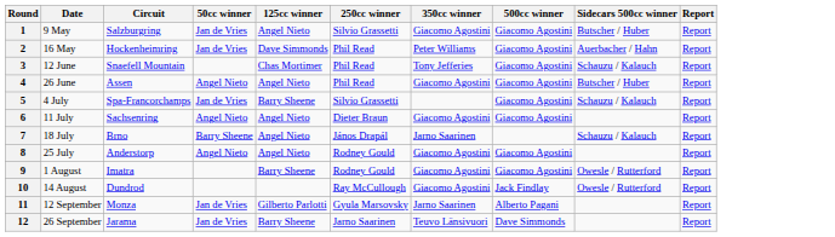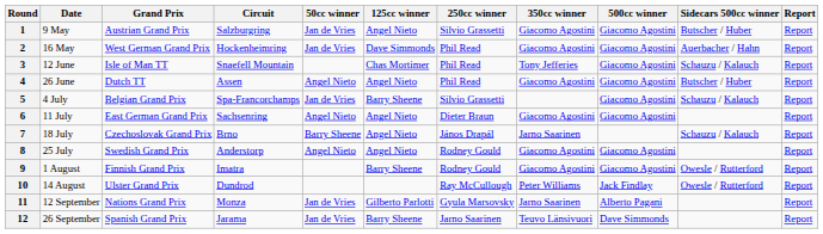 <table class="wikitable" style="font-size: 85%;">
 <tr>
 <th>Round</th>
 <th>Date</th>
+<th>Grand Prix</th>
 <th>Circuit</th>
 <th>50cc winner</th>
 <th>125cc winner</th>
 <th>250cc winner</th>
 <th>350cc winner</th>
 <th>500cc winner</th>
 <th>Sidecars 500cc winner</th>
 <th>Report</th>
 </tr>
 <tr>
 <th>1</th>
 <td>9 May</td>
+<td> <a href='#'>Austrian Grand Prix</a></td>
 <td><a href='#'>Salzburgring</a></td>
 <td> <a href='#'>Jan de Vries</a></td>
 <td> <a href='#'>Angel Nieto</a></td>
 <td> <a href='#'>Silvio Grassetti</a></td>
 <td> <a href='#'>Giacomo Agostini</a></td>
 <td> <a href='#'>Giacomo Agostini</a></td>
 <td> <a href='#'>Butscher</a> / <a href='#'>Huber</a></td>
 <td><a href='#'>Report</a></td>
 </tr>
 <tr>
 <th>2</th>
 <td>16 May</td>
+<td> <a href='#'>West German Grand Prix</a></td>
 <td><a href='#'>Hockenheimring</a></td>
 <td> <a href='#'>Jan de Vries</a></td>
 <td> <a href='#'>Dave Simmonds</a></td>
 <td> <a href='#'>Phil Read</a></td>
-<td> <a href='#'>Peter Williams</a></td>
+<td> <a href='#'>Giacomo Agostini</a></td>
 <td> <a href='#'>Giacomo Agostini</a></td>
 <td> <a href='#'>Auerbacher</a> / <a href='#'>Hahn</a></td>
 <td><a href='#'>Report</a></td>
 </tr>
 <tr>
 <th>3</th>
 <td>12 June</td>
+<td> <a href='#'>Isle of Man TT</a></td>
 <td><a href='#'>Snaefell Mountain</a></td>
 <td></td>
 <td> <a href='#'>Chas Mortimer</a></td>
 <td> <a href='#'>Phil Read</a></td>
 <td> <a href='#'>Tony Jefferies</a></td>
 <td> <a href='#'>Giacomo Agostini</a></td>
 <td> <a href='#'>Schauzu</a> / <a href='#'>Kalauch</a></td>
 <td><a href='#'>Report</a></td>
 </tr>
 <tr>
 <th>4</th>
 <td>26 June</td>
+<td> <a href='#'>Dutch TT</a></td>
 <td><a href='#'>Assen</a></td>
 <td> <a href='#'>Angel Nieto</a></td>
 <td> <a href='#'>Angel Nieto</a></td>
 <td> <a href='#'>Phil Read</a></td>
 <td> <a href='#'>Giacomo Agostini</a></td>
 <td> <a href='#'>Giacomo Agostini</a></td>
 <td> <a href='#'>Butscher</a> / <a href='#'>Huber</a></td>
 <td><a href='#'>Report</a></td>
 </tr>
 <tr>
 <th>5</th>
 <td>4 July</td>
+<td> <a href='#'>Belgian Grand Prix</a></td>
 <td><a href='#'>Spa-Francorchamps</a></td>
 <td> <a href='#'>Jan de Vries</a></td>
 <td> <a href='#'>Barry Sheene</a></td>
 <td> <a href='#'>Silvio Grassetti</a></td>
 <td></td>
 <td> <a href='#'>Giacomo Agostini</a></td>
 <td> <a href='#'>Schauzu</a> / <a href='#'>Kalauch</a></td>
 <td><a href='#'>Report</a></td>
 </tr>
 <tr>
 <th>6</th>
 <td>11 July</td>
+<td> <a href='#'>East German Grand Prix</a></td>
 <td><a href='#'>Sachsenring</a></td>
 <td> <a href='#'>Angel Nieto</a></td>
 <td> <a href='#'>Angel Nieto</a></td>
 <td> <a href='#'>Dieter Braun</a></td>
 <td> <a href='#'>Giacomo Agostini</a></td>
 <td> <a href='#'>Giacomo Agostini</a></td>
 <td></td>
 <td><a href='#'>Report</a></td>
 </tr>
 <tr>
 <th>7</th>
 <td>18 July</td>
+<td> <a href='#'>Czechoslovak Grand Prix</a></td>
 <td><a href='#'>Brno</a></td>
 <td> <a href='#'>Barry Sheene</a></td>
 <td> <a href='#'>Angel Nieto</a></td>
 <td> <a href='#'>János Drapál</a></td>
 <td> <a href='#'>Jarno Saarinen</a></td>
 <td></td>
 <td> <a href='#'>Schauzu</a> / <a href='#'>Kalauch</a></td>
 <td><a href='#'>Report</a></td>
 </tr>
 <tr>
 <th>8</th>
 <td>25 July</td>
+<td> <a href='#'>Swedish Grand Prix</a></td>
 <td><a href='#'>Anderstorp</a></td>
 <td> <a href='#'>Angel Nieto</a></td>
 <td> <a href='#'>Angel Nieto</a></td>
 <td> <a href='#'>Rodney Gould</a></td>
 <td> <a href='#'>Giacomo Agostini</a></td>
 <td> <a href='#'>Giacomo Agostini</a></td>
 <td></td>
 <td><a href='#'>Report</a></td>
 </tr>
 <tr>
 <th>9</th>
 <td>1 August</td>
+<td> <a href='#'>Finnish Grand Prix</a></td>
 <td><a href='#'>Imatra</a></td>
 <td></td>
 <td> <a href='#'>Barry Sheene</a></td>
 <td> <a href='#'>Rodney Gould</a></td>
 <td> <a href='#'>Giacomo Agostini</a></td>
 <td> <a href='#'>Giacomo Agostini</a></td>
 <td>  <a href='#'>Owesle</a> / <a href='#'>Rutterford</a></td>
 <td><a href='#'>Report</a></td>
 </tr>
 <tr>
 <th>10</th>
 <td>14 August</td>
+<td> <a href='#'>Ulster Grand Prix</a></td>
 <td><a href='#'>Dundrod</a></td>
 <td></td>
 <td></td>
 <td> <a href='#'>Ray McCullough</a></td>
-<td> <a href='#'>Giacomo Agostini</a></td>
+<td> <a href='#'>Peter Williams</a></td>
 <td> <a href='#'>Jack Findlay</a></td>
 <td>  <a href='#'>Owesle</a> / <a href='#'>Rutterford</a></td>
 <td><a href='#'>Report</a></td>
 </tr>
 <tr>
 <th>11</th>
 <td>12 September</td>
+<td> <a href='#'>Nations Grand Prix</a></td>
 <td><a href='#'>Monza</a></td>
 <td> <a href='#'>Jan de Vries</a></td>
 <td> <a href='#'>Gilberto Parlotti</a></td>
 <td> <a href='#'>Gyula Marsovsky</a></td>
 <td> <a href='#'>Jarno Saarinen</a></td>
 <td> <a href='#'>Alberto Pagani</a></td>
 <td></td>
 <td><a href='#'>Report</a></td>
 </tr>
 <tr>
 <th>12</th>
 <td>26 September</td>
+<td> <a href='#'>Spanish Grand Prix</a></td>
 <td><a href='#'>Jarama</a></td>
 <td> <a href='#'>Jan de Vries</a></td>
 <td> <a href='#'>Barry Sheene</a></td>
 <td> <a href='#'>Jarno Saarinen</a></td>
 <td> <a href='#'>Teuvo Länsivuori</a></td>
 <td> <a href='#'>Dave Simmonds</a></td>
 <td></td>
 <td><a href='#'>Report</a></td>
 </tr>
 </table>
